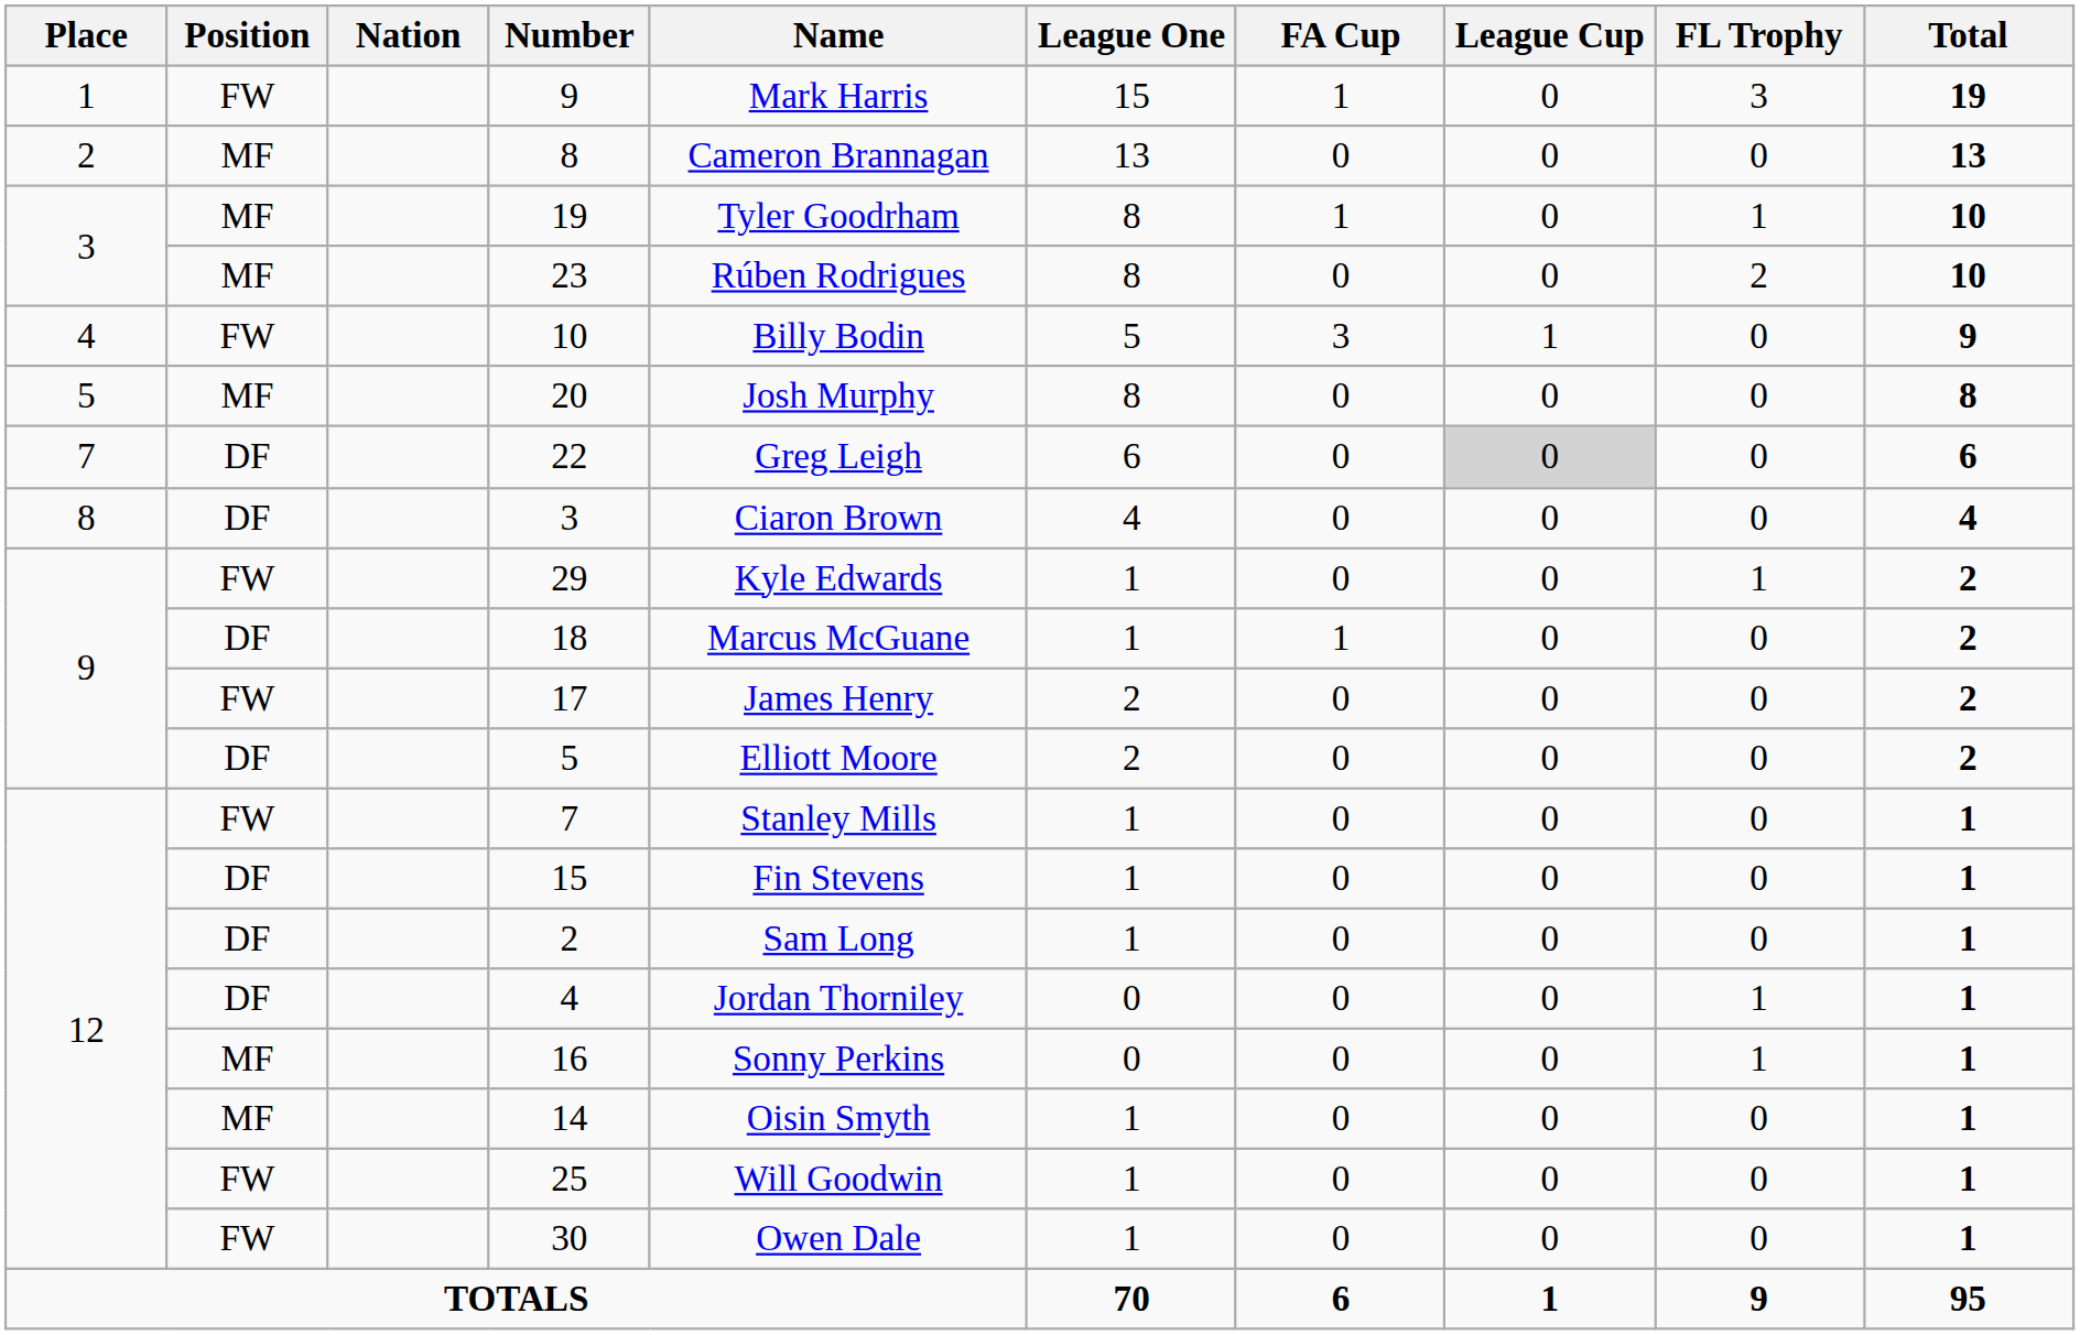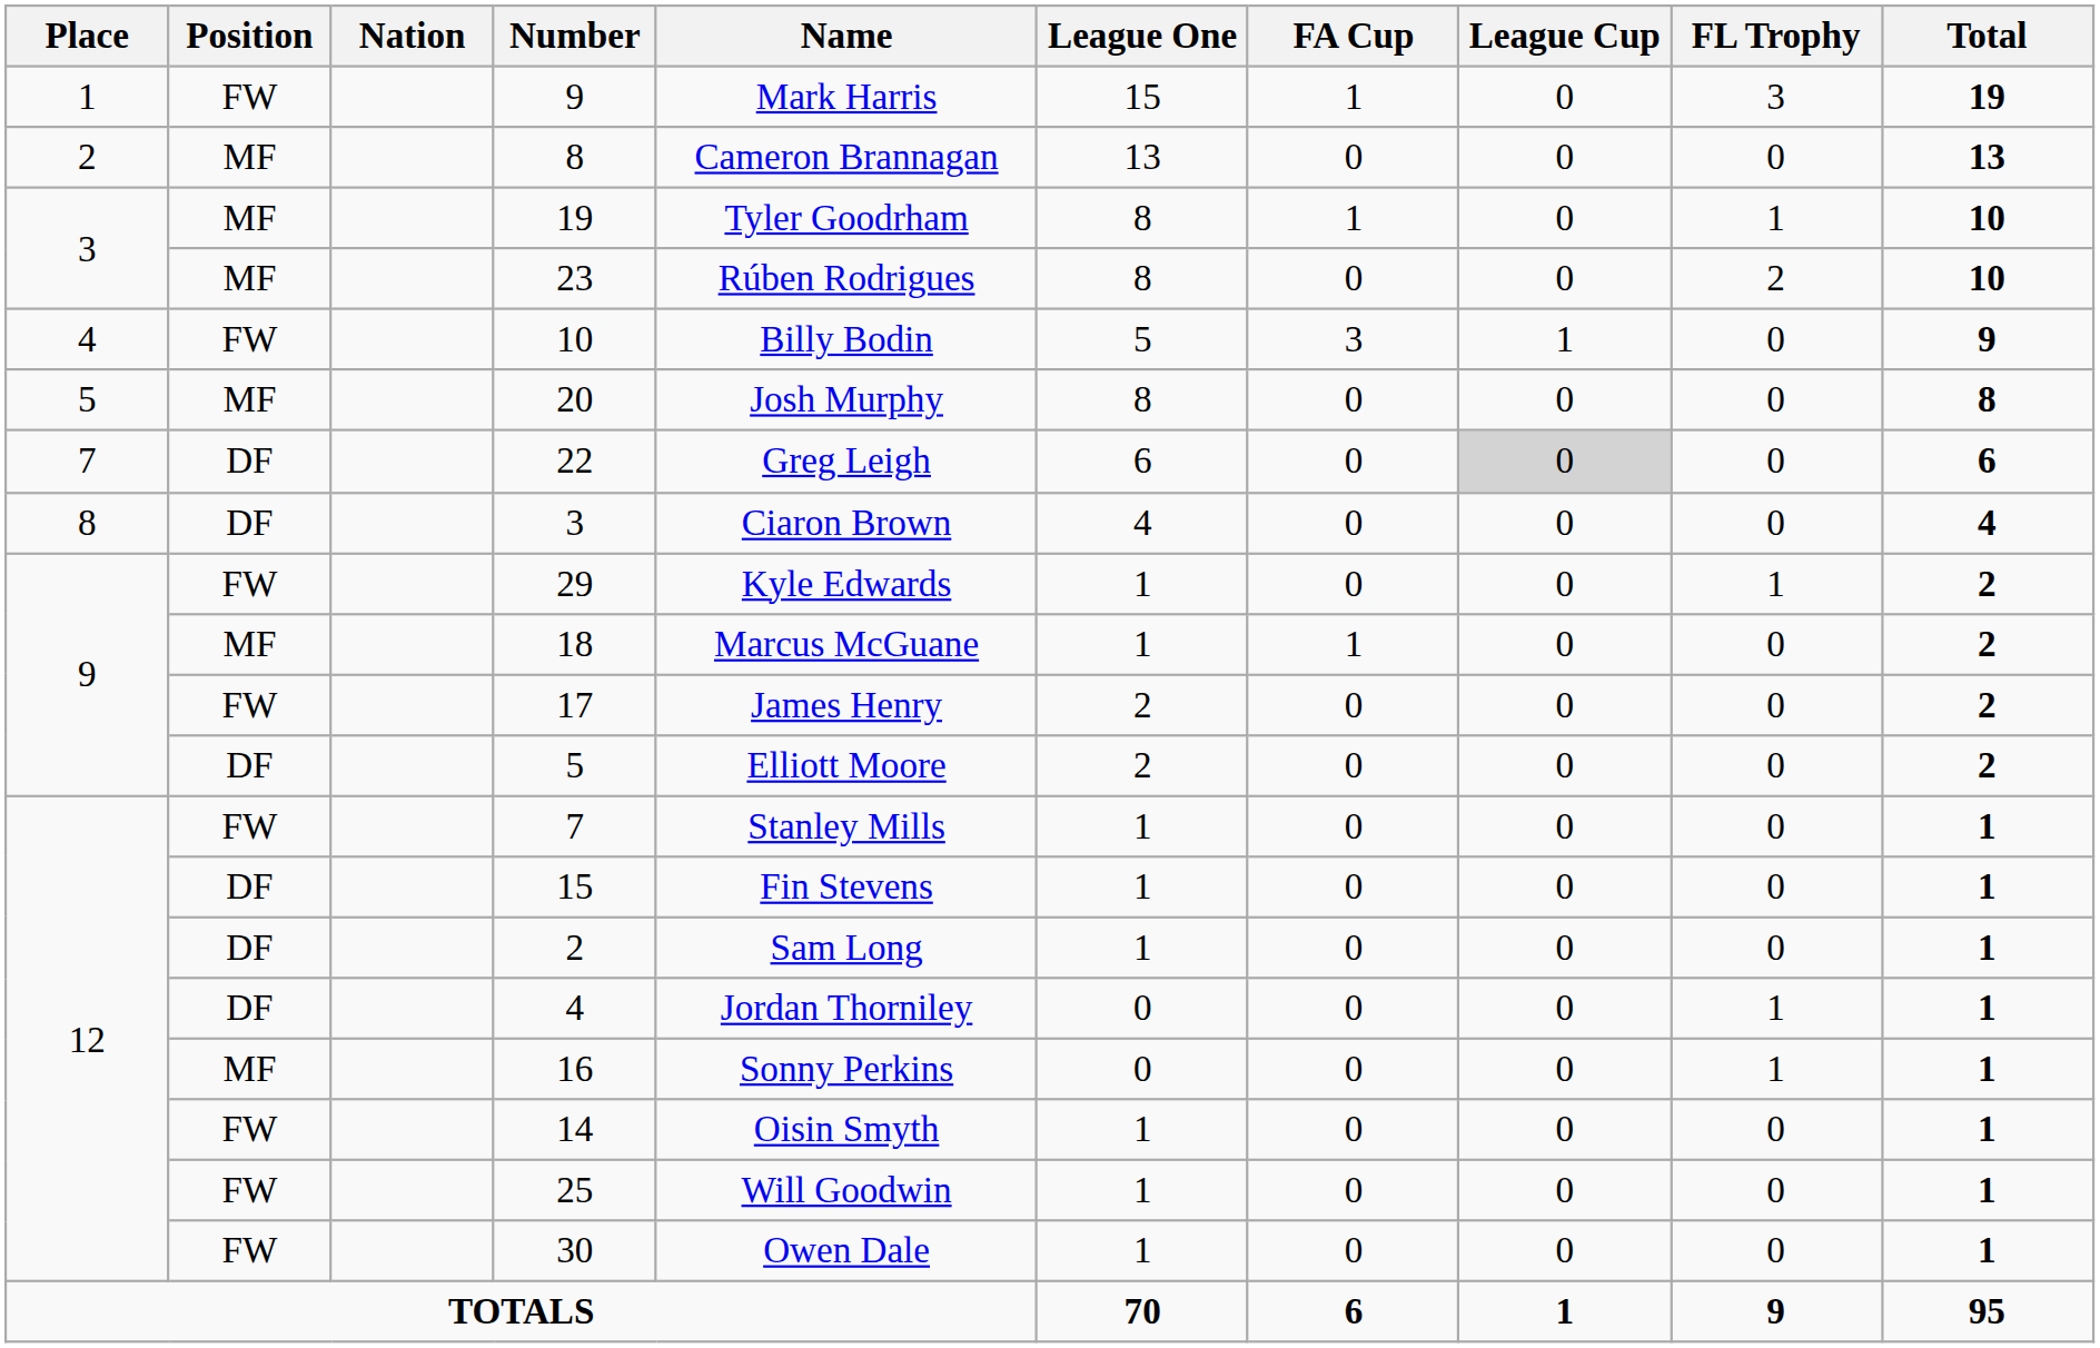 <table class="wikitable" style="font-size: 95%; text-align: center;">
 <tr>
 <th width=60>Place</th>
 <th width=60>Position</th>
 <th width=60>Nation</th>
 <th width=60>Number</th>
 <th width=150>Name</th>
 <th width=80>League One</th>
 <th width=80>FA Cup</th>
 <th width=80>League Cup</th>
 <th width=80>FL Trophy</th>
 <th width=80>Total</th>
 </tr>
 <tr>
 <td>1</td>
 <td>FW</td>
 <td></td>
 <td>9</td>
 <td><a href='#'>Mark Harris</a></td>
 <td>15</td>
 <td>1</td>
 <td>0</td>
 <td>3</td>
 <td><strong>19</strong></td>
 </tr>
 <tr>
 <td>2</td>
 <td>MF</td>
 <td></td>
 <td>8</td>
 <td><a href='#'>Cameron Brannagan</a></td>
 <td>13</td>
 <td>0</td>
 <td>0</td>
 <td>0</td>
 <td><strong>13</strong></td>
 </tr>
 <tr>
 <td rowspan=2>3</td>
 <td>MF</td>
 <td></td>
 <td>19</td>
 <td><a href='#'>Tyler Goodrham</a></td>
 <td>8</td>
 <td>1</td>
 <td>0</td>
 <td>1</td>
 <td><strong>10</strong></td>
 </tr>
 <tr>
 <td>MF</td>
 <td></td>
 <td>23</td>
 <td><a href='#'>Rúben Rodrigues</a></td>
 <td>8</td>
 <td>0</td>
 <td>0</td>
 <td>2</td>
 <td><strong>10</strong></td>
 </tr>
 <tr>
 <td>4</td>
 <td>FW</td>
 <td></td>
 <td>10</td>
 <td><a href='#'>Billy Bodin</a></td>
 <td>5</td>
 <td>3</td>
 <td>1</td>
 <td>0</td>
 <td><strong>9</strong></td>
 </tr>
 <tr>
 <td>5</td>
 <td>MF</td>
 <td></td>
 <td>20</td>
 <td><a href='#'>Josh Murphy</a></td>
 <td>8</td>
 <td>0</td>
 <td>0</td>
 <td>0</td>
 <td><strong>8</strong></td>
 </tr>
 <tr>
 <td>7</td>
 <td>DF</td>
 <td></td>
 <td>22</td>
 <td><a href='#'>Greg Leigh</a></td>
 <td>6</td>
 <td>0</td>
 <td style="background: lightgrey;">0</td>
 <td>0</td>
 <td><strong>6</strong></td>
 </tr>
 <tr>
 <td>8</td>
 <td>DF</td>
 <td></td>
 <td>3</td>
 <td><a href='#'>Ciaron Brown</a></td>
 <td>4</td>
 <td>0</td>
 <td>0</td>
 <td>0</td>
 <td><strong>4</strong></td>
 </tr>
 <tr>
 <td rowspan=4>9</td>
 <td>FW</td>
 <td></td>
 <td>29</td>
 <td><a href='#'>Kyle Edwards</a></td>
 <td>1</td>
 <td>0</td>
 <td>0</td>
 <td>1</td>
 <td><strong>2</strong></td>
 </tr>
 <tr>
-<td>DF</td>
+<td>MF</td>
 <td></td>
 <td>18</td>
 <td><a href='#'>Marcus McGuane</a></td>
 <td>1</td>
 <td>1</td>
 <td>0</td>
 <td>0</td>
 <td><strong>2</strong></td>
 </tr>
 <tr>
 <td>FW</td>
 <td></td>
 <td>17</td>
 <td><a href='#'>James Henry</a></td>
 <td>2</td>
 <td>0</td>
 <td>0</td>
 <td>0</td>
 <td><strong>2</strong></td>
 </tr>
 <tr>
 <td>DF</td>
 <td></td>
 <td>5</td>
 <td><a href='#'>Elliott Moore</a></td>
 <td>2</td>
 <td>0</td>
 <td>0</td>
 <td>0</td>
 <td><strong>2</strong></td>
 </tr>
 <tr>
 <td rowspan=8>12</td>
 <td>FW</td>
 <td></td>
 <td>7</td>
 <td><a href='#'>Stanley Mills</a></td>
 <td>1</td>
 <td>0</td>
 <td>0</td>
 <td>0</td>
 <td><strong>1</strong></td>
 </tr>
 <tr>
 <td>DF</td>
 <td></td>
 <td>15</td>
 <td><a href='#'>Fin Stevens</a></td>
 <td>1</td>
 <td>0</td>
 <td>0</td>
 <td>0</td>
 <td><strong>1</strong></td>
 </tr>
 <tr>
 <td>DF</td>
 <td></td>
 <td>2</td>
 <td><a href='#'>Sam Long</a></td>
 <td>1</td>
 <td>0</td>
 <td>0</td>
 <td>0</td>
 <td><strong>1</strong></td>
 </tr>
 <tr>
 <td>DF</td>
 <td></td>
 <td>4</td>
 <td><a href='#'>Jordan Thorniley</a></td>
 <td>0</td>
 <td>0</td>
 <td>0</td>
 <td>1</td>
 <td><strong>1</strong></td>
 </tr>
 <tr>
 <td>MF</td>
 <td></td>
 <td>16</td>
 <td><a href='#'>Sonny Perkins</a></td>
 <td>0</td>
 <td>0</td>
 <td>0</td>
 <td>1</td>
 <td><strong>1</strong></td>
 </tr>
 <tr>
-<td>MF</td>
+<td>FW</td>
 <td></td>
 <td>14</td>
 <td><a href='#'>Oisin Smyth</a></td>
 <td>1</td>
 <td>0</td>
 <td>0</td>
 <td>0</td>
 <td><strong>1</strong></td>
 </tr>
 <tr>
 <td>FW</td>
 <td></td>
 <td>25</td>
 <td><a href='#'>Will Goodwin</a></td>
 <td>1</td>
 <td>0</td>
 <td>0</td>
 <td>0</td>
 <td><strong>1</strong></td>
 </tr>
 <tr>
 <td>FW</td>
 <td></td>
 <td>30</td>
 <td><a href='#'>Owen Dale</a></td>
 <td>1</td>
 <td>0</td>
 <td>0</td>
 <td>0</td>
 <td><strong>1</strong></td>
 </tr>
 <tr>
 <td colspan=5><strong>TOTALS</strong></td>
 <td><strong>70</strong></td>
 <td><strong>6</strong></td>
 <td><strong>1</strong></td>
 <td><strong>9</strong></td>
 <td><strong>95</strong></td>
 </tr>
 </table>
